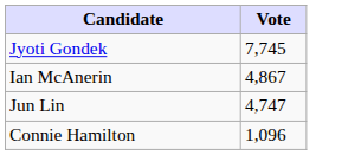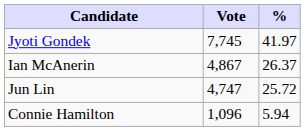 <table class="wikitable">
 <tr>
 <th style="background:#ddf; width:200px;">Candidate</th>
 <th style="background:#ddf; width:50px;">Vote</th>
+<th style="background:#ddf; width:30px;">%</th>
 </tr>
 <tr>
 <td><a href='#'>Jyoti Gondek</a></td>
 <td>7,745</td>
+<td>41.97</td>
 </tr>
 <tr>
 <td>Ian McAnerin</td>
 <td>4,867</td>
+<td>26.37</td>
 </tr>
 <tr>
 <td>Jun Lin</td>
 <td>4,747</td>
+<td>25.72</td>
 </tr>
 <tr>
 <td>Connie Hamilton</td>
 <td>1,096</td>
+<td>5.94</td>
 </tr>
 </table>
